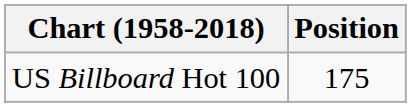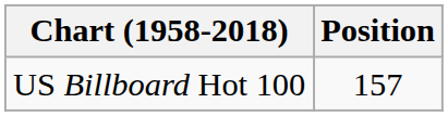 <table class="wikitable plainrowheaders">
 <tr>
 <th>Chart (1958-2018)</th>
 <th>Position</th>
 </tr>
 <tr>
 <td>US <em>Billboard</em> Hot 100</td>
-<td style="text-align:center;">175</td>
+<td style="text-align:center;">157</td>
 </tr>
 </table>
